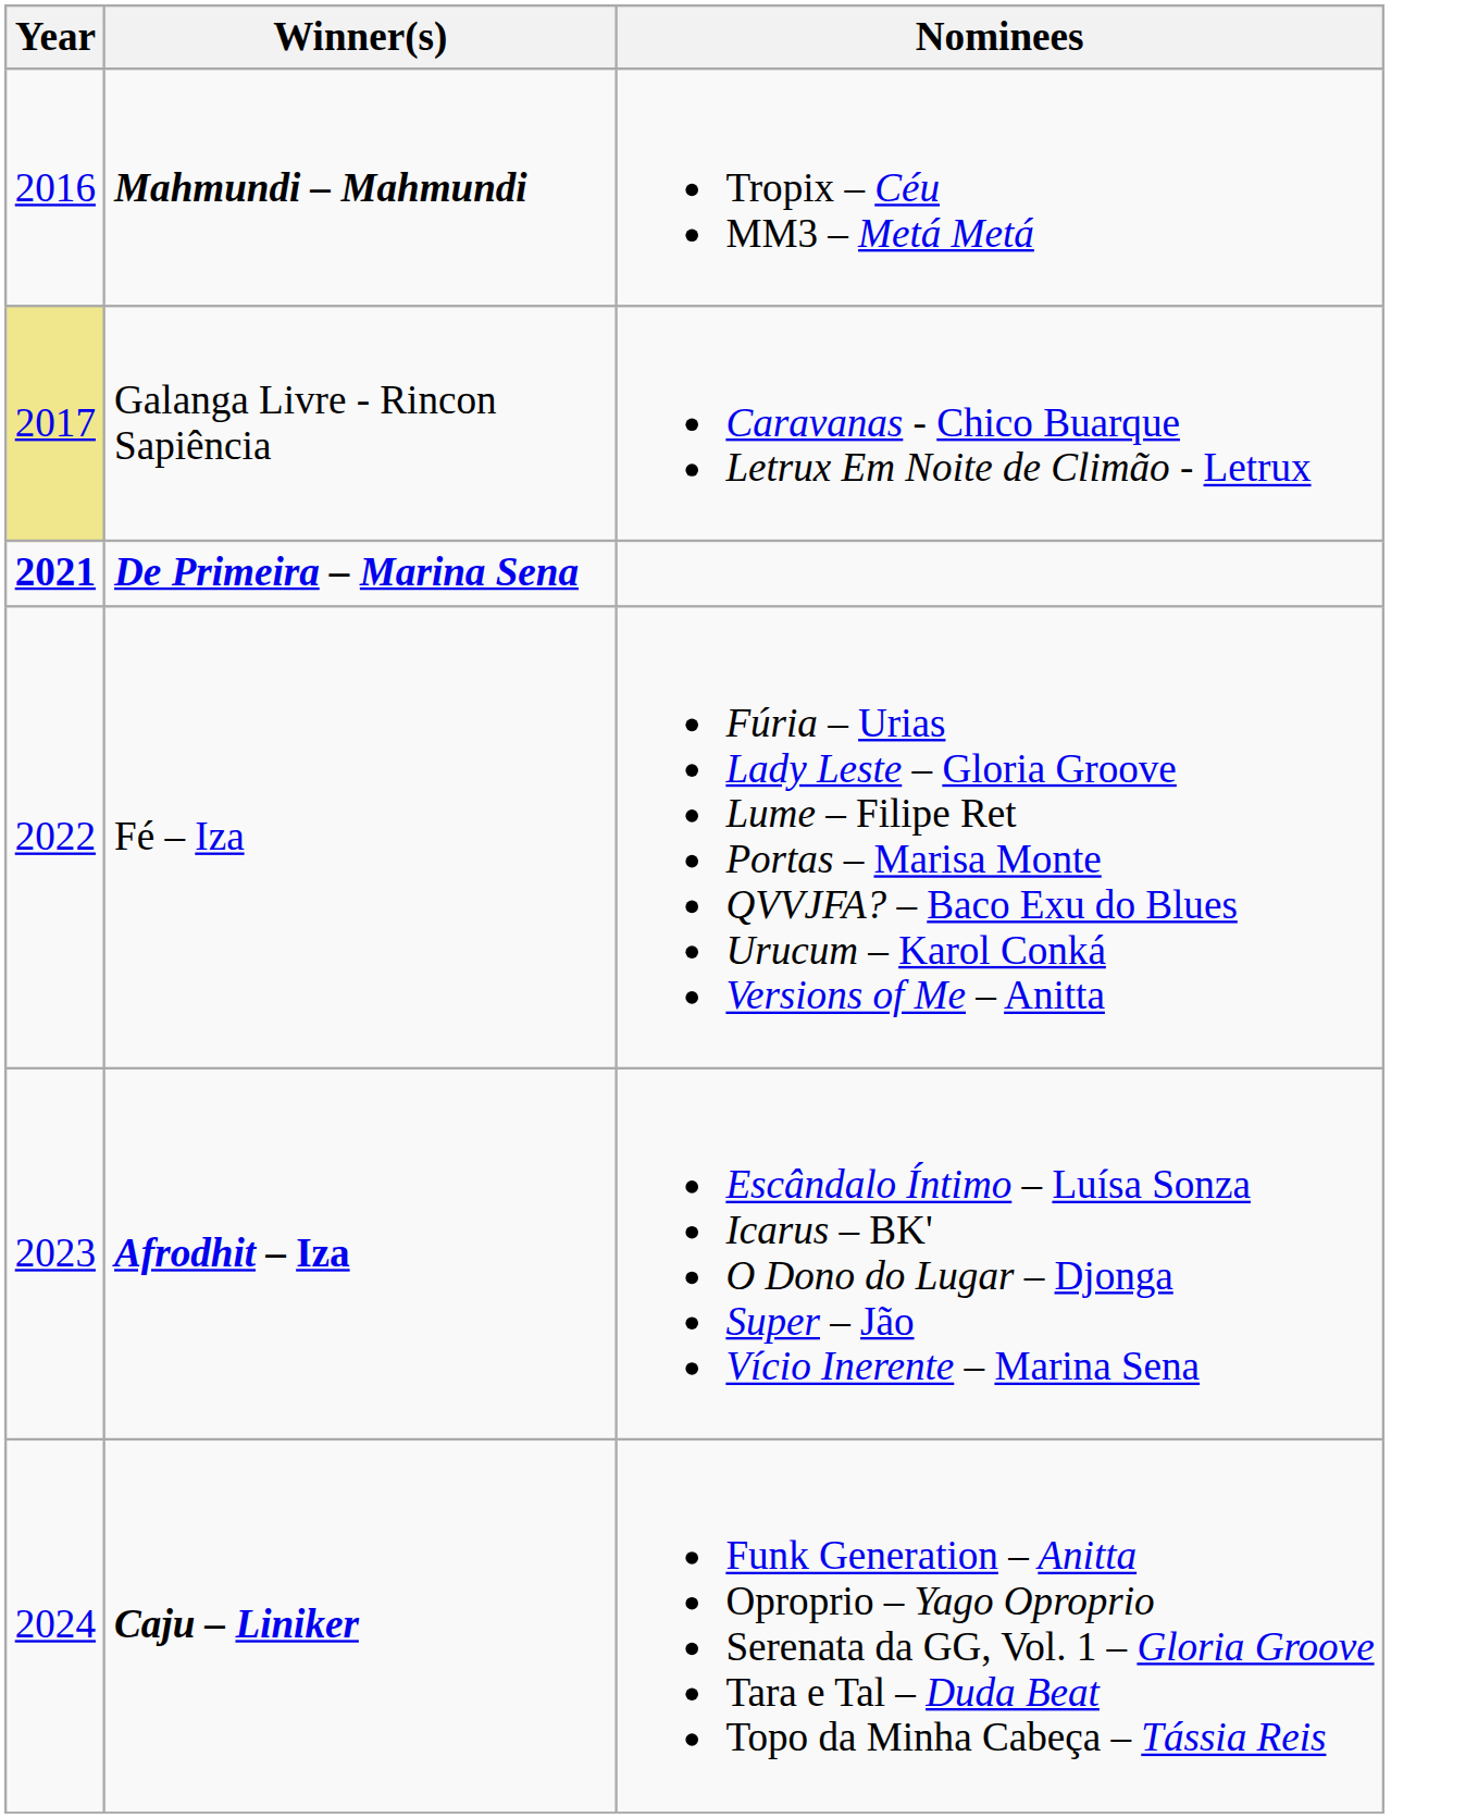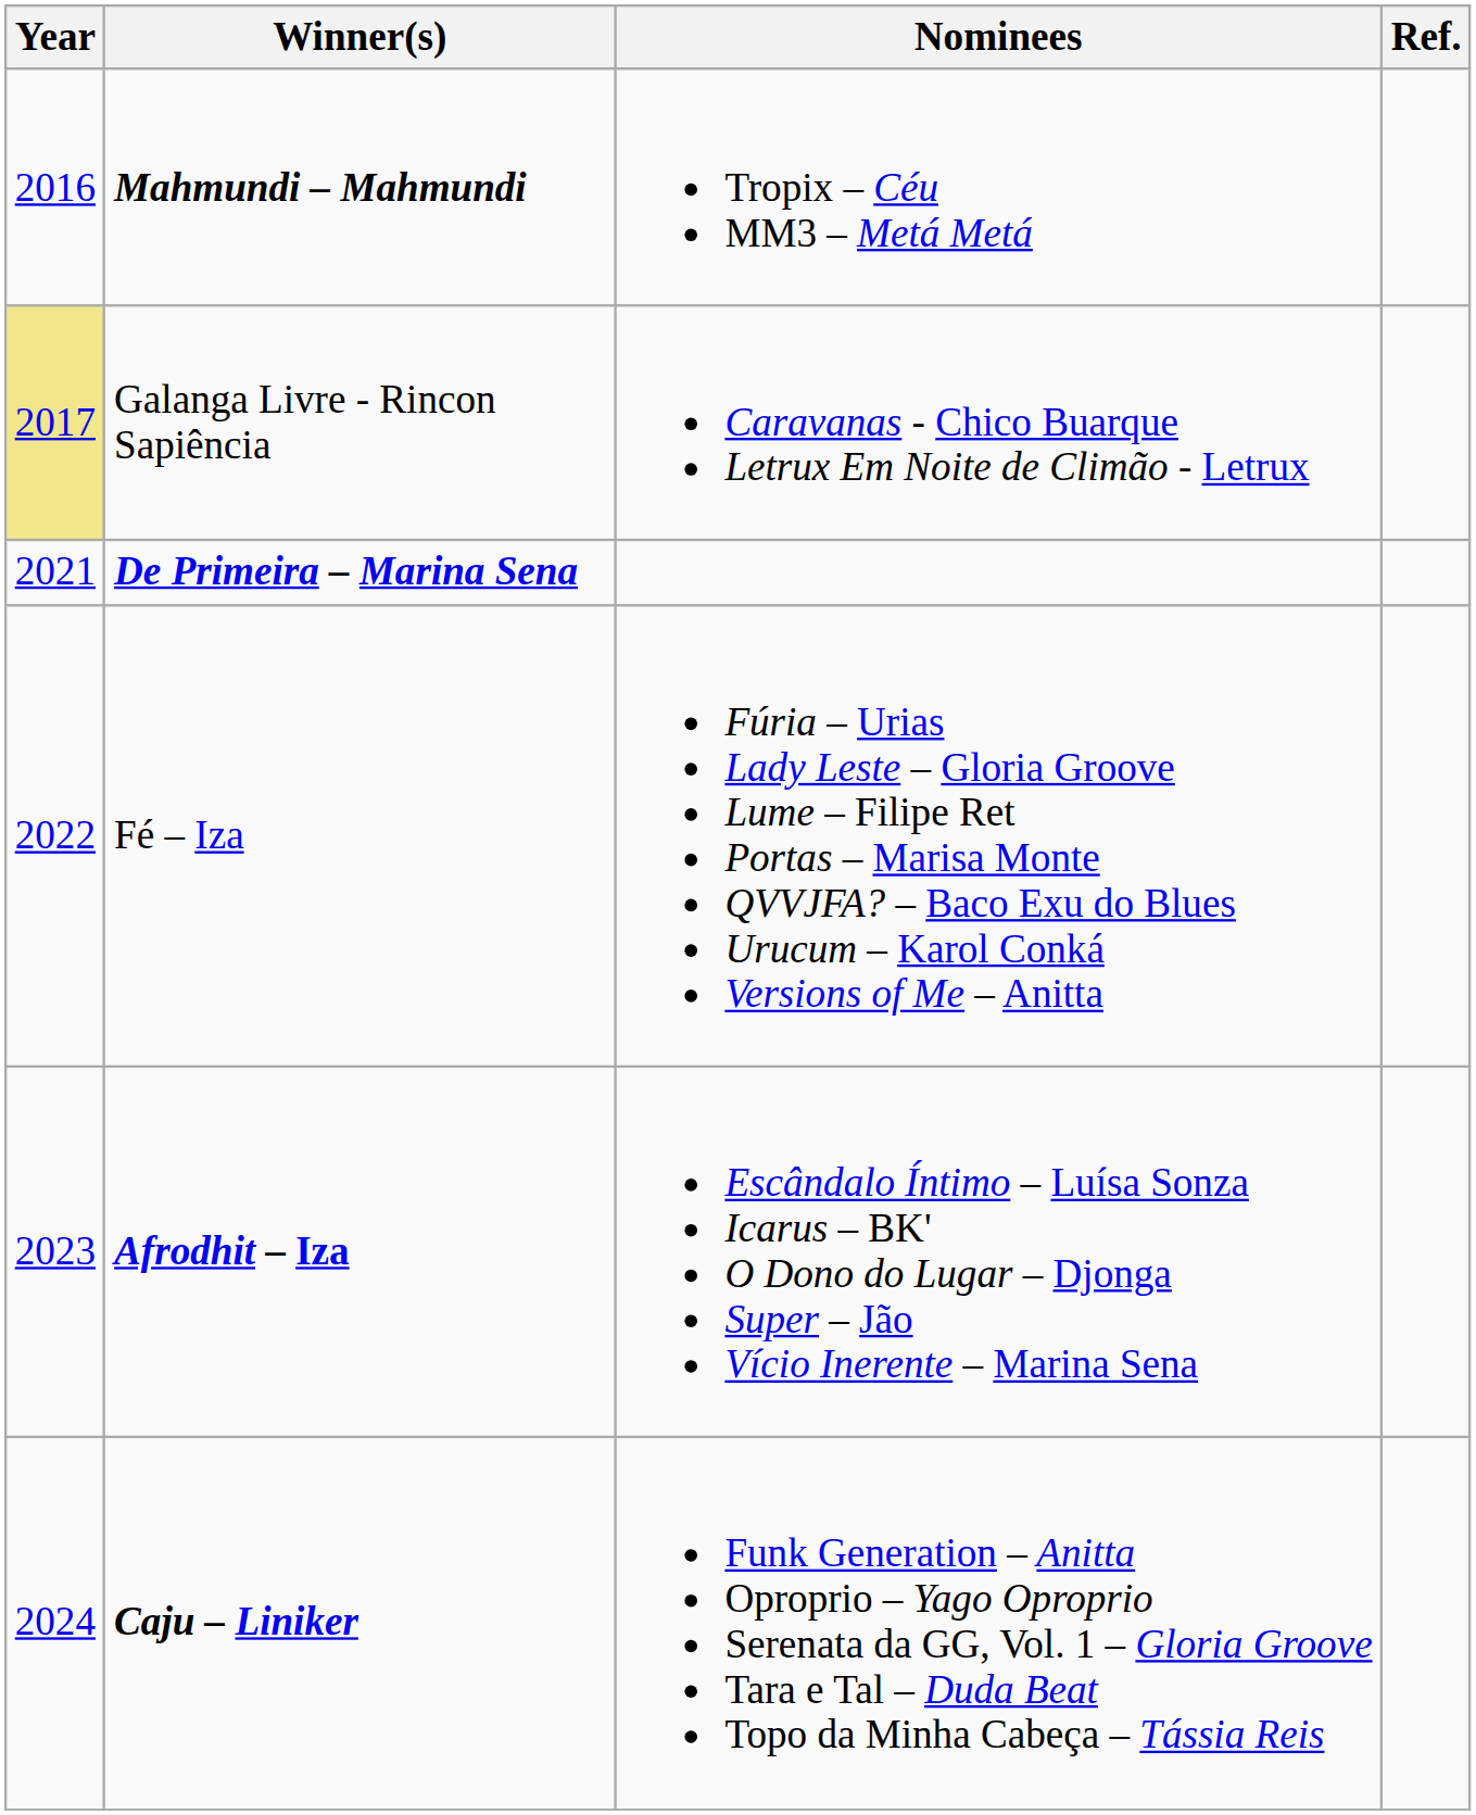 <table class="wikitable sortable">
 <tr>
 <th style="width:5px;">Year</th>
 <th style="width:195px;">Winner(s)</th>
 <th class="unsortable">Nominees</th>
+<th class="unsortable">Ref.</th>
 </tr>
 <tr>
 <td><a href='#'>2016</a></td>
 <td><strong><em>Mahmundi<em> – Mahmundi<strong></td>
 <td><br><ul><li></em>Tropix<em> – <a href='#'>Céu</a></li><li></em>MM3<em> – <a href='#'>Metá Metá</a></li></ul></td>
+<td></td>
 </tr>
 <tr>
 <td style="background: khaki;"><a href='#'>2017</a></td>
 <td></em></strong>Galanga Livre</em> - Rincon Sapiência</strong></td>
 <td><br><ul><li><em><a href='#'>Caravanas</a></em> - <a href='#'>Chico Buarque</a></li><li><em>Letrux Em Noite de Climão</em> - <a href='#'>Letrux</a></li></ul></td>
+<td></td>
 </tr>
 <tr>
-<td align="center"><strong><a href='#'>2021</a></strong></td>
+<td align="center"><a href='#'>2021</a></td>
 <td><strong><em><a href='#'>De Primeira</a><em> – <a href='#'>Marina Sena</a><strong></td>
+<td></td>
 <td></td>
 </tr>
 <tr>
 <td align="center"><a href='#'>2022</a></td>
 <td></em></strong>Fé</em> – <a href='#'>Iza</a></strong></td>
 <td><br><ul><li><em>Fúria</em> – <a href='#'>Urias</a></li><li><em><a href='#'>Lady Leste</a></em> – <a href='#'>Gloria Groove</a></li><li><em>Lume</em> – Filipe Ret</li><li><em>Portas</em> – <a href='#'>Marisa Monte</a></li><li><em>QVVJFA?</em> – <a href='#'>Baco Exu do Blues</a></li><li><em>Urucum</em> – <a href='#'>Karol Conká</a></li><li><em><a href='#'>Versions of Me</a></em> – <a href='#'>Anitta</a></li></ul></td>
+<td></td>
 </tr>
 <tr>
 <td align="center"><a href='#'>2023</a></td>
 <td><strong><em><a href='#'>Afrodhit</a></em></strong> <strong>– <a href='#'>Iza</a></strong></td>
 <td><br><ul><li><em><a href='#'>Escândalo Íntimo</a></em> – <a href='#'>Luísa Sonza</a></li><li><em>Icarus</em> – BK'</li><li><em>O Dono do Lugar</em> – <a href='#'>Djonga</a></li><li><a href='#'><em>Super</em></a> – <a href='#'>Jão</a></li><li><em><a href='#'>Vício Inerente</a></em> – <a href='#'>Marina Sena</a></li></ul></td>
+<td></td>
 </tr>
 <tr>
 <td align="center"><a href='#'>2024</a></td>
 <td><strong><em>Caju<em> – <a href='#'>Liniker</a><strong></td>
 <td><br><ul><li></em><a href='#'>Funk Generation</a><em> – <a href='#'>Anitta</a></li><li></em>Oproprio<em> – Yago Oproprio</li><li></em>Serenata da GG, Vol. 1<em> – <a href='#'>Gloria Groove</a></li><li></em>Tara e Tal<em> – <a href='#'>Duda Beat</a></li><li></em>Topo da Minha Cabeça<em> – <a href='#'>Tássia Reis</a></li></ul></td>
+<td></td>
 </tr>
 </table>
